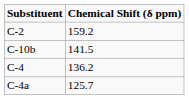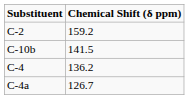 <table class="wikitable">
 <tr>
 <td><strong>Substituent</strong></td>
 <td><strong>Chemical Shift (δ ppm)</strong></td>
 </tr>
 <tr>
 <td>C-2</td>
 <td>159.2</td>
 </tr>
 <tr>
 <td>C-10b</td>
 <td>141.5</td>
 </tr>
 <tr>
 <td>C-4</td>
 <td>136.2</td>
 </tr>
 <tr>
 <td>C-4a</td>
-<td>125.7</td>
+<td>126.7</td>
 </tr>
 </table>
